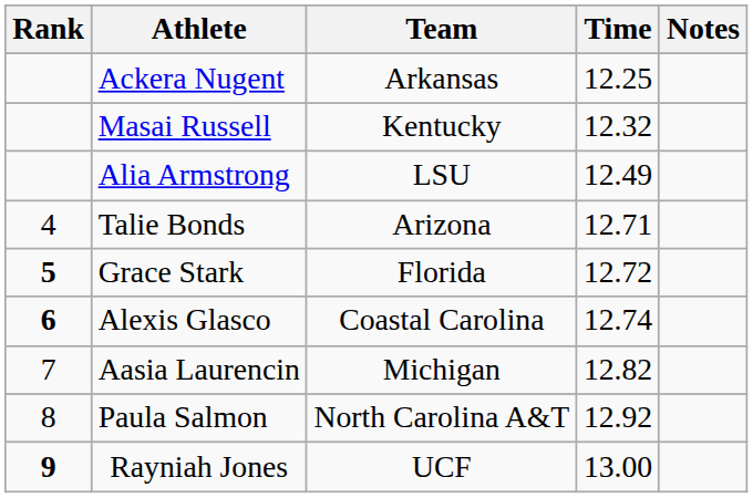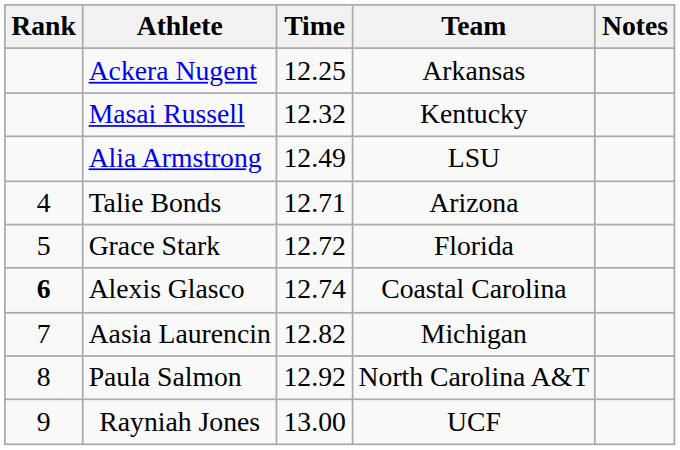 <table class="wikitable sortable" style="text-align:center">
 <tr>
 <th>Rank</th>
 <th>Athlete</th>
+<th>Time</th>
 <th>Team</th>
-<th>Time</th>
 <th>Notes</th>
 </tr>
 <tr>
 <td></td>
 <td align=left> <a href='#'>Ackera Nugent</a></td>
+<td>12.25</td>
 <td>Arkansas</td>
-<td>12.25</td>
 <td></td>
 </tr>
 <tr>
 <td></td>
 <td align=left> <a href='#'>Masai Russell</a></td>
+<td>12.32</td>
 <td>Kentucky</td>
-<td>12.32</td>
 <td></td>
 </tr>
 <tr>
 <td></td>
 <td align=left> <a href='#'>Alia Armstrong</a></td>
+<td>12.49</td>
 <td>LSU</td>
-<td>12.49</td>
 <td></td>
 </tr>
 <tr>
 <td>4</td>
 <td align=left> Talie Bonds</td>
+<td>12.71</td>
 <td>Arizona</td>
-<td>12.71</td>
 <td></td>
 </tr>
 <tr>
-<td><strong>5</strong></td>
+<td>5</td>
 <td align=left> Grace Stark</td>
+<td>12.72</td>
 <td>Florida</td>
-<td>12.72</td>
 <td></td>
 </tr>
 <tr>
 <td><strong>6</strong></td>
 <td align=left> Alexis Glasco</td>
+<td>12.74</td>
 <td>Coastal Carolina</td>
-<td>12.74</td>
 <td></td>
 </tr>
 <tr>
 <td>7</td>
 <td align=left> Aasia Laurencin</td>
+<td>12.82</td>
 <td>Michigan</td>
-<td>12.82</td>
 <td></td>
 </tr>
 <tr>
 <td>8</td>
 <td align=left> Paula Salmon</td>
+<td>12.92</td>
 <td>North Carolina A&T</td>
-<td>12.92</td>
 <td></td>
 </tr>
 <tr>
-<td><strong>9</strong></td>
+<td>9</td>
 <td> Rayniah Jones</td>
+<td>13.00</td>
 <td>UCF</td>
-<td>13.00</td>
 <td></td>
 </tr>
 </table>
